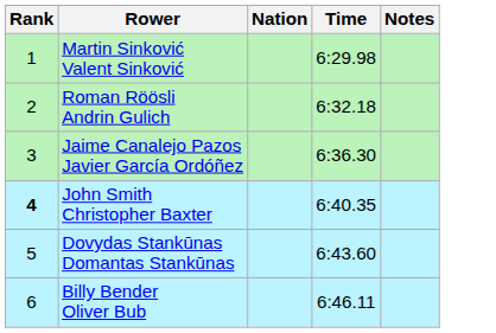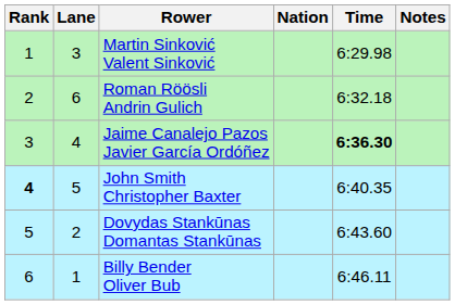 <table class="wikitable sortable" style="text-align:center">
 <tr>
 <th>Rank</th>
+<th>Lane</th>
 <th>Rower</th>
 <th>Nation</th>
 <th>Time</th>
 <th>Notes</th>
 </tr>
 <tr bgcolor=bbf3bb>
 <td>1</td>
+<td>3</td>
 <td align=left><a href='#'>Martin Sinković</a><br><a href='#'>Valent Sinković</a></td>
 <td align=left></td>
 <td>6:29.98</td>
 <td></td>
 </tr>
 <tr bgcolor=bbf3bb>
 <td>2</td>
+<td>6</td>
 <td align=left><a href='#'>Roman Röösli</a><br><a href='#'>Andrin Gulich</a></td>
 <td align=left></td>
 <td>6:32.18</td>
 <td></td>
 </tr>
 <tr bgcolor=bbf3bb>
 <td>3</td>
+<td>4</td>
 <td align=left><a href='#'>Jaime Canalejo Pazos</a><br><a href='#'>Javier García Ordóñez</a></td>
 <td align=left></td>
-<td>6:36.30</td>
+<td><strong>6:36.30</strong></td>
 <td></td>
 </tr>
 <tr bgcolor=bbf3ff>
 <td><strong>4</strong></td>
+<td>5</td>
 <td align=left><a href='#'>John Smith</a><br><a href='#'>Christopher Baxter</a></td>
 <td align=left></td>
 <td>6:40.35</td>
 <td></td>
 </tr>
 <tr bgcolor=bbf3ff>
 <td>5</td>
+<td>2</td>
 <td align=left><a href='#'>Dovydas Stankūnas</a><br><a href='#'>Domantas Stankūnas</a></td>
 <td align=left></td>
 <td>6:43.60</td>
 <td></td>
 </tr>
 <tr bgcolor=bbf3ff>
 <td>6</td>
+<td>1</td>
 <td align=left><a href='#'>Billy Bender</a><br><a href='#'>Oliver Bub</a></td>
 <td align=left></td>
 <td>6:46.11</td>
 <td></td>
 </tr>
 </table>
